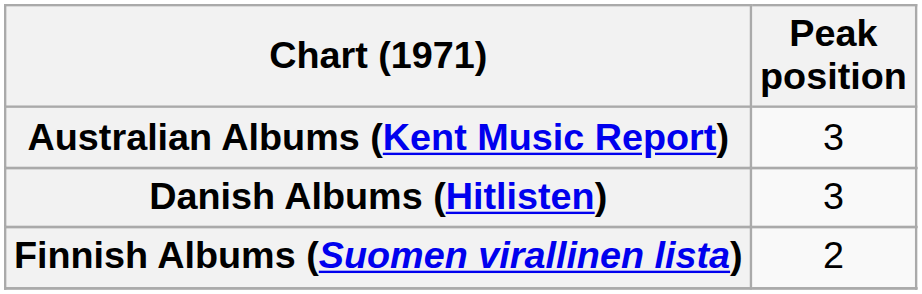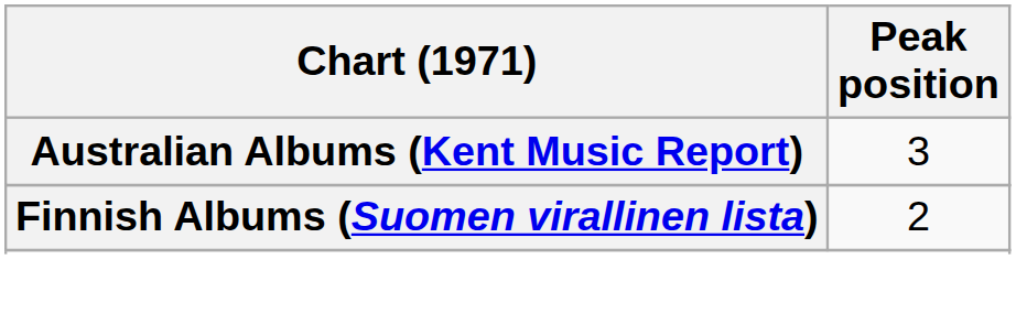 <table class="wikitable sortable plainrowheaders">
 <tr>
 <th>Chart (1971)</th>
 <th>Peak<br>position</th>
 </tr>
 <tr>
 <th scope="row">Australian Albums (<a href='#'>Kent Music Report</a>)</th>
 <td align="center">3</td>
 </tr>
 <tr>
-</tr>
-<tr>
-<th scope="row">Danish Albums (<a href='#'>Hitlisten</a>)</th>
-<td style="text-align:center;">3</td>
 </tr>
 <tr>
 </tr>
 <tr>
 <th scope="row">Finnish Albums (<a href='#'><em>Suomen virallinen lista</em></a>)</th>
 <td style="text-align:center;">2</td>
 </tr>
 <tr>
 </tr>
 <tr>
 </tr>
 <tr>
 </tr>
 <tr>
 </tr>
 </table>
